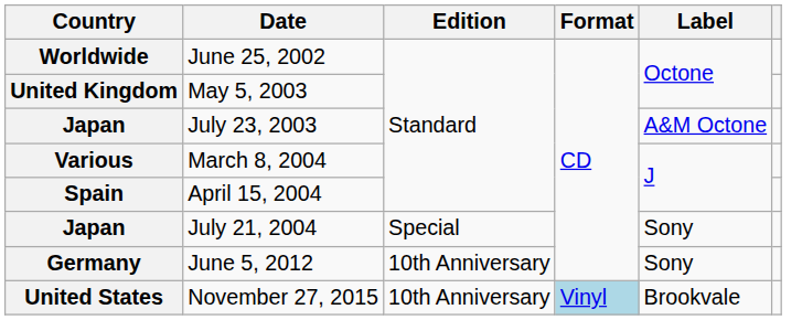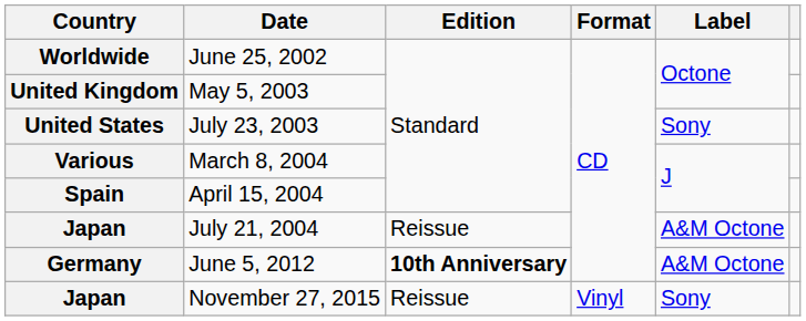 <table class="wikitable plainrowheaders">
 <tr>
 <th scope="col">Country</th>
 <th scope="col">Date</th>
 <th scope="col">Edition</th>
 <th scope="col">Format</th>
 <th scope="col">Label</th>
 <th scope="col"></th>
 </tr>
 <tr>
 <th scope="row">Worldwide</th>
 <td>June 25, 2002</td>
 <td rowspan="5">Standard</td>
 <td rowspan="7"><a href='#'>CD</a></td>
 <td rowspan="2"><a href='#'>Octone</a></td>
 <td></td>
 </tr>
 <tr>
 <th scope="row">United Kingdom</th>
 <td>May 5, 2003</td>
 <td></td>
 </tr>
 <tr>
-<th scope="row">Japan</th>
+<th scope="row">United States</th>
 <td>July 23, 2003</td>
-<td><a href='#'>A&M Octone</a></td>
+<td><a href='#'>Sony</a></td>
 <td></td>
 </tr>
 <tr>
 <th scope="row">Various</th>
 <td>March 8, 2004</td>
 <td rowspan="2"><a href='#'>J</a></td>
 <td></td>
 </tr>
 <tr>
 <th scope="row">Spain</th>
 <td>April 15, 2004</td>
 <td></td>
 </tr>
 <tr>
 <th scope="row">Japan</th>
 <td>July 21, 2004</td>
-<td>Special</td>
-<td>Sony</td>
+<td>Reissue</td>
+<td><a href='#'>A&M Octone</a></td>
 <td></td>
 </tr>
 <tr>
 <th scope="row">Germany</th>
 <td>June 5, 2012</td>
-<td>10th Anniversary</td>
-<td>Sony</td>
+<td><strong>10th Anniversary</strong></td>
+<td><a href='#'>A&M Octone</a></td>
 <td></td>
 </tr>
 <tr>
-<th scope="row">United States</th>
+<th scope="row">Japan</th>
 <td>November 27, 2015</td>
-<td>10th Anniversary</td>
-<td style="background: lightblue;"><a href='#'>Vinyl</a></td>
-<td>Brookvale</td>
+<td>Reissue</td>
+<td><a href='#'>Vinyl</a></td>
+<td><a href='#'>Sony</a></td>
 <td></td>
 </tr>
 </table>
